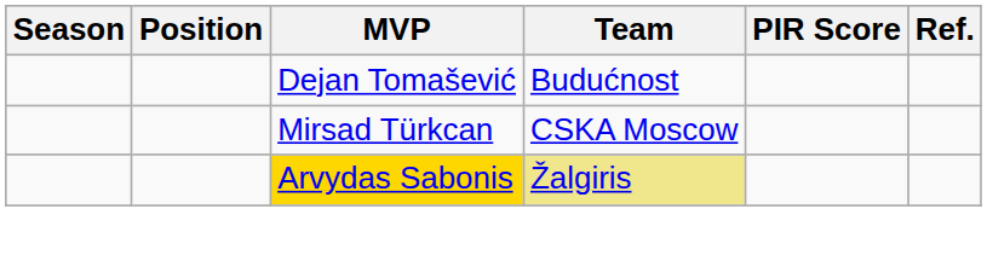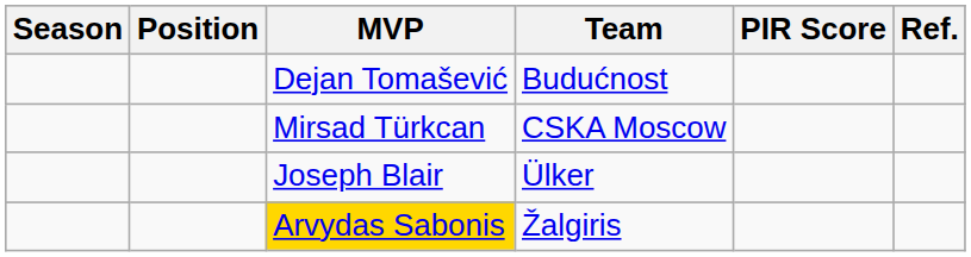 <table class="wikitable sortable">
 <tr>
 <th>Season</th>
 <th>Position</th>
 <th>MVP</th>
 <th>Team</th>
 <th>PIR Score</th>
 <th>Ref.</th>
 </tr>
 <tr>
 <td></td>
 <td></td>
 <td> <a href='#'>Dejan Tomašević</a></td>
 <td> <a href='#'>Budućnost</a></td>
 <td></td>
 <td></td>
 </tr>
 <tr>
 <td></td>
 <td></td>
 <td> <a href='#'>Mirsad Türkcan</a></td>
 <td> <a href='#'>CSKA Moscow</a></td>
 <td></td>
 <td></td>
 </tr>
 <tr>
 <td></td>
 <td></td>
+<td> <a href='#'>Joseph Blair</a></td>
+<td> <a href='#'>Ülker</a></td>
+<td></td>
+<td></td>
+</tr>
+<tr>
+<td></td>
+<td></td>
 <td bgcolor="#FFD700"> <a href='#'>Arvydas Sabonis</a></td>
-<td style="background: khaki;"> <a href='#'>Žalgiris</a></td>
+<td> <a href='#'>Žalgiris</a></td>
 <td></td>
 <td></td>
 </tr>
 </table>
